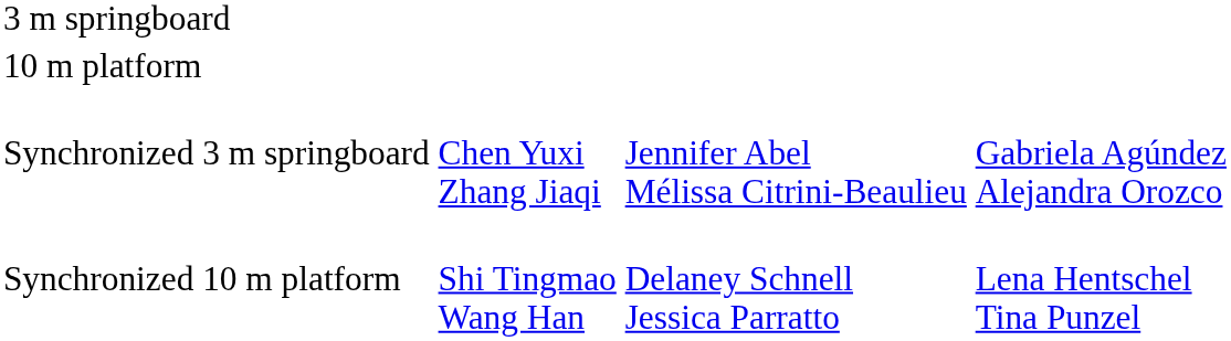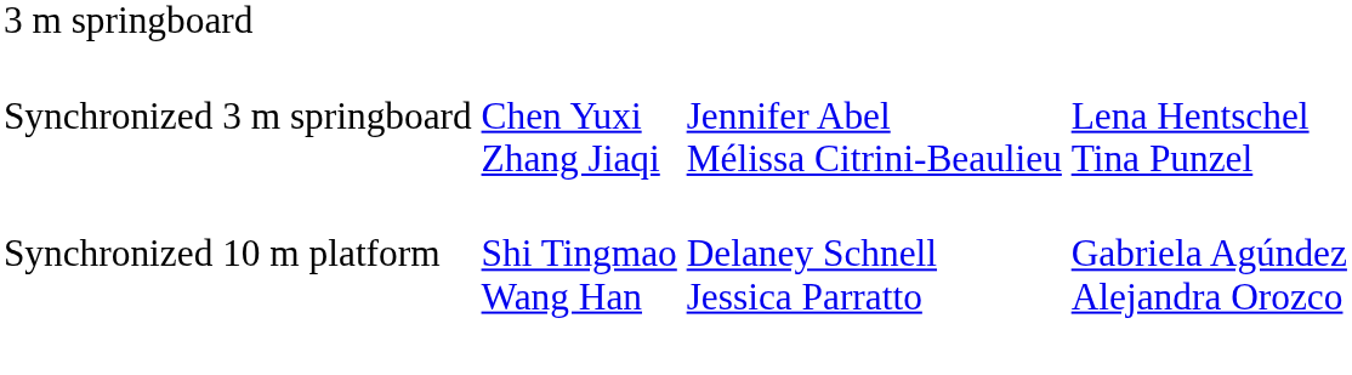 <table>
 <tr>
 <td>3 m springboard<br></td>
 <td></td>
 <td></td>
 <td></td>
 </tr>
 <tr>
-<td>10 m platform<br></td>
-<td></td>
-<td></td>
-<td></td>
-</tr>
-<tr>
 <td>Synchronized 3 m springboard<br></td>
 <td><br><a href='#'>Chen Yuxi</a><br><a href='#'>Zhang Jiaqi</a></td>
 <td><br><a href='#'>Jennifer Abel</a><br><a href='#'>Mélissa Citrini-Beaulieu</a></td>
-<td><br><a href='#'>Gabriela Agúndez</a><br><a href='#'>Alejandra Orozco</a></td>
+<td><br><a href='#'>Lena Hentschel</a><br><a href='#'>Tina Punzel</a></td>
 </tr>
 <tr>
 <td>Synchronized 10 m platform<br></td>
 <td><br><a href='#'>Shi Tingmao</a><br><a href='#'>Wang Han</a></td>
 <td><br><a href='#'>Delaney Schnell</a><br><a href='#'>Jessica Parratto</a></td>
-<td><br><a href='#'>Lena Hentschel</a><br><a href='#'>Tina Punzel</a></td>
+<td><br><a href='#'>Gabriela Agúndez</a><br><a href='#'>Alejandra Orozco</a></td>
 </tr>
 </table>
